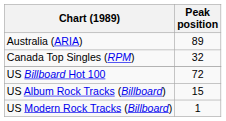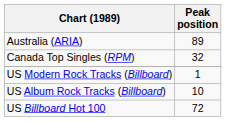 <table class="wikitable sortable">
 <tr>
 <th>Chart (1989)</th>
 <th>Peak<br>position</th>
 </tr>
 <tr>
 <td>Australia (<a href='#'>ARIA</a>)</td>
 <td align="center">89</td>
 </tr>
 <tr>
 <td>Canada Top Singles (<em><a href='#'>RPM</a></em>)</td>
 <td align="center">32</td>
 </tr>
 <tr>
 </tr>
 <tr>
+<td>US <a href='#'>Modern Rock Tracks</a> (<em><a href='#'>Billboard</a></em>)</td>
+<td align="center">1</td>
+</tr>
+<tr>
+<td>US <a href='#'>Album Rock Tracks</a> (<em><a href='#'>Billboard</a></em>)</td>
+<td align="center">10</td>
+</tr>
+<tr>
 <td>US <a href='#'><em>Billboard</em> Hot 100</a></td>
 <td align="center">72</td>
 </tr>
-<tr>
-<td>US <a href='#'>Album Rock Tracks</a> (<em><a href='#'>Billboard</a></em>)</td>
-<td align="center">15</td>
-</tr>
-<tr>
-<td>US <a href='#'>Modern Rock Tracks</a> (<em><a href='#'>Billboard</a></em>)</td>
-<td align="center">1</td>
-</tr>
 </table>
